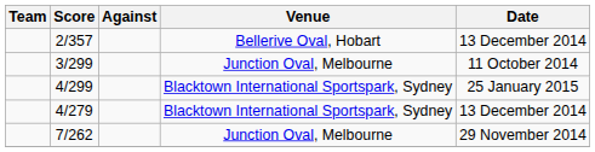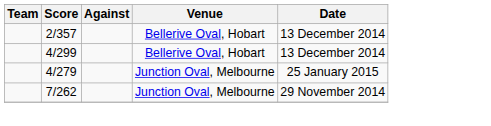 <table class="wikitable sortable" style="text-align:center">
 <tr>
 <th class="unsortable">Team</th>
 <th>Score</th>
 <th>Against</th>
 <th>Venue</th>
 <th>Date</th>
 </tr>
 <tr>
 <td style="text-align:left;"></td>
 <td>2/357</td>
 <td style="text-align:left;"></td>
 <td><a href='#'>Bellerive Oval</a>, Hobart</td>
 <td>13 December 2014</td>
 </tr>
 <tr>
 <td style="text-align:left;"></td>
-<td>3/299</td>
-<td style="text-align:left;"></td>
-<td><a href='#'>Junction Oval</a>, Melbourne</td>
-<td>11 October 2014</td>
-</tr>
-<tr>
-<td style="text-align:left;"></td>
 <td>4/299</td>
 <td style="text-align:left;"></td>
-<td><a href='#'>Blacktown International Sportspark</a>, Sydney</td>
-<td>25 January 2015</td>
+<td><a href='#'>Bellerive Oval</a>, Hobart</td>
+<td>13 December 2014</td>
 </tr>
 <tr>
 <td style="text-align:left;"></td>
 <td>4/279</td>
 <td style="text-align:left;"></td>
-<td><a href='#'>Blacktown International Sportspark</a>, Sydney</td>
-<td>13 December 2014</td>
+<td><a href='#'>Junction Oval</a>, Melbourne</td>
+<td>25 January 2015</td>
 </tr>
 <tr>
 <td style="text-align:left;"></td>
 <td>7/262</td>
 <td style="text-align:left;"></td>
 <td><a href='#'>Junction Oval</a>, Melbourne</td>
 <td>29 November 2014</td>
 </tr>
 <tr>
 </tr>
 </table>
